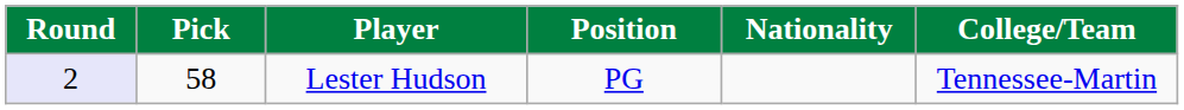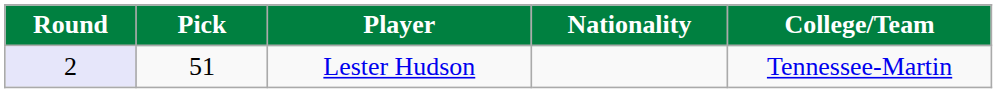 <table class="wikitable sortable sortable">
 <tr>
 <th style="background:#008040; color:white" width="10%">Round</th>
 <th style="background:#008040; color:white" width="10%">Pick</th>
 <th style="background:#008040; color:white" width="20%">Player</th>
-<th style="background:#008040; color:white" width="15%">Position</th>
 <th style="background:#008040; color:white" width="15%">Nationality</th>
 <th style="background:#008040; color:white" width="20%">College/Team</th>
 </tr>
 <tr style="text-align: center">
 <td style="background: lavender;">2</td>
-<td>58</td>
+<td>51</td>
 <td><a href='#'>Lester Hudson</a></td>
-<td><a href='#'>PG</a></td>
 <td></td>
 <td><a href='#'>Tennessee-Martin</a></td>
 </tr>
 </table>
